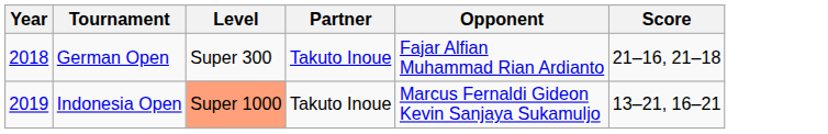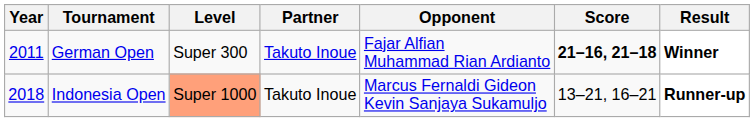 <table class="sortable wikitable" style="font-size: 90%;">
 <tr>
 <th>Year</th>
 <th>Tournament</th>
 <th>Level</th>
 <th>Partner</th>
 <th>Opponent</th>
 <th>Score</th>
+<th>Result</th>
 </tr>
 <tr>
-<td align="center"><a href='#'>2018</a></td>
+<td align="center"><a href='#'>2011</a></td>
 <td align="left"><a href='#'>German Open</a></td>
 <td align="left">Super 300</td>
 <td align="left"> <a href='#'>Takuto Inoue</a></td>
 <td align="left"> <a href='#'>Fajar Alfian</a><br> <a href='#'>Muhammad Rian Ardianto</a></td>
-<td align="left">21–16, 21–18</td>
+<td align="left"><strong>21–16, 21–18</strong></td>
+<td style="text-align:left; background:white"> <strong>Winner</strong></td>
 </tr>
 <tr>
-<td align="center"><a href='#'>2019</a></td>
+<td align="center"><a href='#'>2018</a></td>
 <td align="left"><a href='#'>Indonesia Open</a></td>
 <td align="left" style="background: lightsalmon;">Super 1000</td>
 <td align="left"> Takuto Inoue</td>
 <td align="left"> <a href='#'>Marcus Fernaldi Gideon</a><br> <a href='#'>Kevin Sanjaya Sukamuljo</a></td>
 <td align="left">13–21, 16–21</td>
+<td style="text-align:left; background:white"> <strong>Runner-up</strong></td>
 </tr>
 </table>
